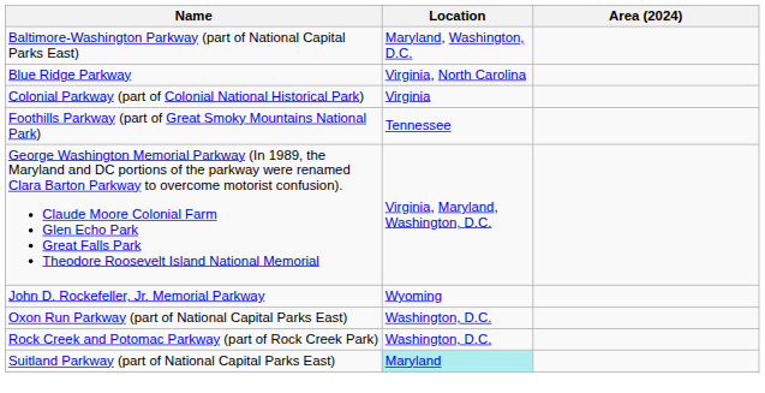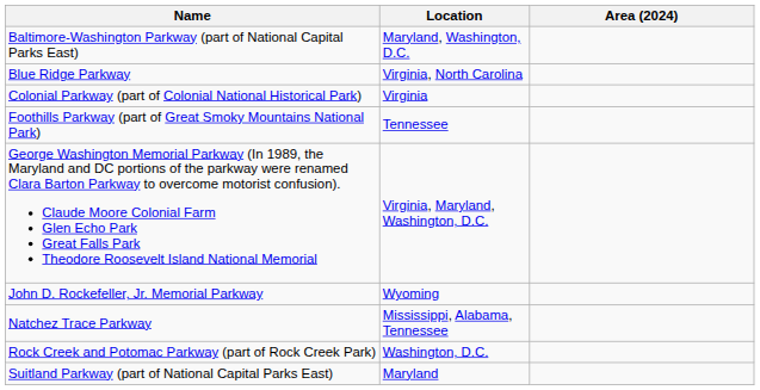 <table class="sortable wikitable" style="width:70%">
 <tr>
 <th style="width:50%;">Name</th>
 <th style="width:20%;">Location</th>
 <th>Area (2024)</th>
 </tr>
 <tr>
 <td><a href='#'>Baltimore-Washington Parkway</a> (part of National Capital Parks East)</td>
 <td><a href='#'>Maryland</a>, <a href='#'>Washington, D.C.</a></td>
 <td></td>
 </tr>
 <tr>
 <td><a href='#'>Blue Ridge Parkway</a></td>
 <td><a href='#'>Virginia</a>, <a href='#'>North Carolina</a></td>
 <td></td>
 </tr>
 <tr>
 <td><a href='#'>Colonial Parkway</a> (part of <a href='#'>Colonial National Historical Park</a>)</td>
 <td><a href='#'>Virginia</a></td>
 <td></td>
 </tr>
 <tr>
 <td><a href='#'>Foothills Parkway</a> (part of <a href='#'>Great Smoky Mountains National Park</a>)</td>
 <td><a href='#'>Tennessee</a></td>
 <td></td>
 </tr>
 <tr>
 <td><a href='#'>George Washington Memorial Parkway</a> (In 1989, the Maryland and DC portions of the parkway were renamed <a href='#'>Clara Barton Parkway</a> to overcome motorist confusion).<br><ul><li><a href='#'>Claude Moore Colonial Farm</a></li><li><a href='#'>Glen Echo Park</a></li><li><a href='#'>Great Falls Park</a></li><li><a href='#'>Theodore Roosevelt Island National Memorial</a></li></ul></td>
 <td><a href='#'>Virginia</a>, <a href='#'>Maryland</a>, <a href='#'>Washington, D.C.</a></td>
 <td></td>
 </tr>
 <tr>
 <td><a href='#'>John D. Rockefeller, Jr. Memorial Parkway</a></td>
 <td><a href='#'>Wyoming</a></td>
 <td></td>
 </tr>
 <tr>
-<td><a href='#'>Oxon Run Parkway</a> (part of National Capital Parks East)</td>
-<td><a href='#'>Washington, D.C.</a></td>
+<td><a href='#'>Natchez Trace Parkway</a></td>
+<td><a href='#'>Mississippi</a>, <a href='#'>Alabama</a>, <a href='#'>Tennessee</a></td>
 <td></td>
 </tr>
 <tr>
 <td><a href='#'>Rock Creek and Potomac Parkway</a> (part of Rock Creek Park)</td>
 <td><a href='#'>Washington, D.C.</a></td>
 <td></td>
 </tr>
 <tr>
 <td><a href='#'>Suitland Parkway</a> (part of National Capital Parks East)</td>
-<td style="background: paleturquoise;"><a href='#'>Maryland</a></td>
+<td><a href='#'>Maryland</a></td>
 <td></td>
 </tr>
 </table>
